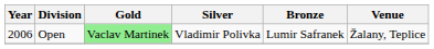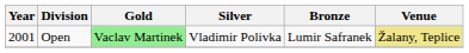 <table class="wikitable sortable" style="text-align: left;">
 <tr>
 <th>Year</th>
 <th>Division</th>
 <th> Gold</th>
 <th> Silver</th>
 <th> Bronze</th>
 <th>Venue</th>
 </tr>
 <tr>
-<td>2006</td>
+<td>2001</td>
 <td>Open</td>
 <td style="background: lightgreen;"> Vaclav Martinek</td>
 <td> Vladimir Polivka</td>
 <td> Lumir Safranek</td>
-<td>Žalany, Teplice</td>
+<td style="background: khaki;">Žalany, Teplice</td>
 </tr>
 <tr>
 </tr>
 </table>
